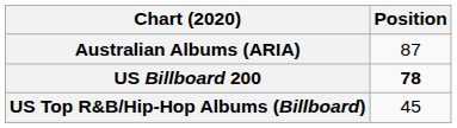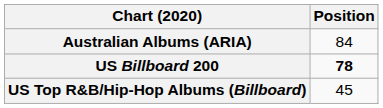 <table class="wikitable sortable plainrowheaders" style="text-align:center">
 <tr>
 <th scope="col">Chart (2020)</th>
 <th scope="col">Position</th>
 </tr>
 <tr>
 <th scope="row">Australian Albums (ARIA)</th>
-<td>87</td>
+<td>84</td>
 </tr>
 <tr>
 <th scope="row">US <em>Billboard</em> 200</th>
 <td><strong>78</strong></td>
 </tr>
 <tr>
 <th scope="row">US Top R&B/Hip-Hop Albums (<em>Billboard</em>)</th>
 <td>45</td>
 </tr>
 </table>
